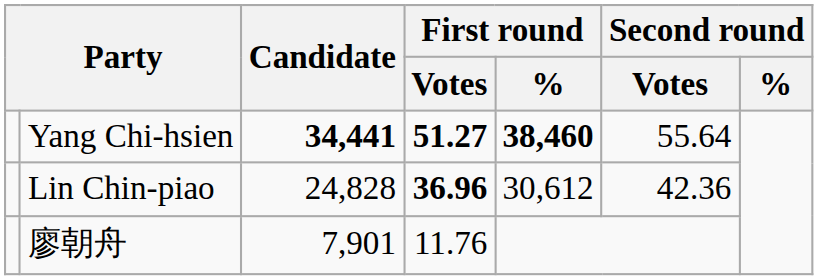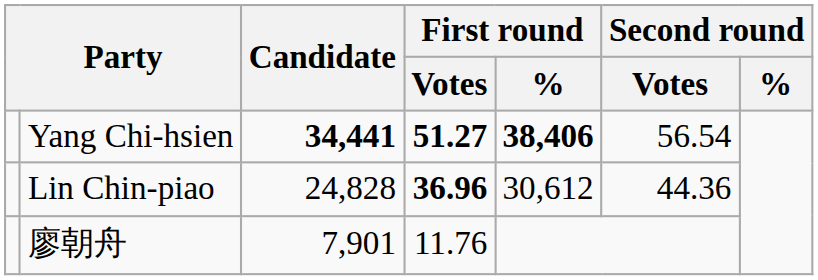 <table class="wikitable">
 <tr>
 <th colspan="2" rowspan="2">Party</th>
 <th rowspan="2">Candidate</th>
 <th colspan="2">First round</th>
 <th colspan="2">Second round</th>
 </tr>
 <tr>
 <th>Votes</th>
 <th>%</th>
 <th>Votes</th>
 <th>%</th>
 </tr>
 <tr>
 <td></td>
 <td>Yang Chi-hsien</td>
 <td align="right"><strong>34,441</strong></td>
 <td align="right"><strong>51.27</strong></td>
-<td align="right"><strong>38,460</strong></td>
-<td align="right">55.64</td>
+<td align="right"><strong>38,406</strong></td>
+<td align="right">56.54</td>
 </tr>
 <tr>
 <td></td>
 <td>Lin Chin-piao</td>
 <td align="right">24,828</td>
 <td align="right"><strong>36.96</strong></td>
 <td align="right">30,612</td>
-<td align="right">42.36</td>
+<td align="right">44.36</td>
 </tr>
 <tr>
 <td></td>
 <td>廖朝舟</td>
 <td align="right">7,901</td>
 <td align="right">11.76</td>
 <td colspan="2"></td>
 </tr>
 </table>
